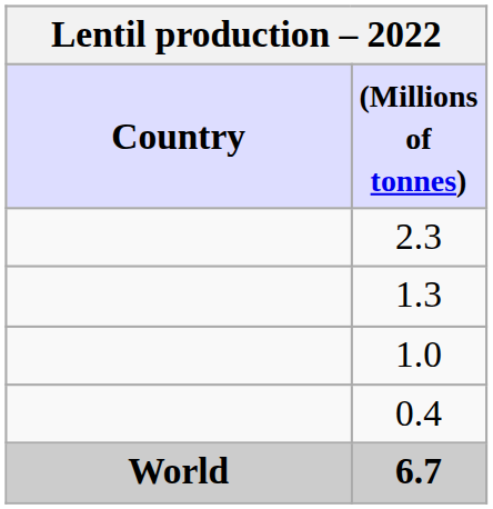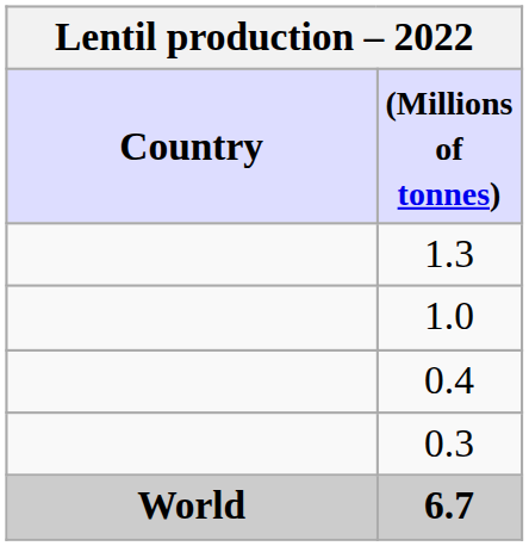 <table class="wikitable" style="float:right; clear:left; width:13em; text-align:center;">
 <tr>
 <th colspan=2>Lentil production – 2022</th>
 </tr>
 <tr>
 <th style="background:#ddf; width:75%;">Country</th>
 <th style="background:#ddf; width:25%;"><small>(Millions of <a href='#'>tonnes</a>)</small></th>
-</tr>
-<tr>
-<td></td>
-<td>2.3</td>
 </tr>
 <tr>
 <td></td>
 <td>1.3</td>
 </tr>
 <tr>
 <td></td>
 <td>1.0</td>
 </tr>
 <tr>
 <td></td>
 <td>0.4</td>
 </tr>
+<tr>
+<td></td>
+<td>0.3</td>
+</tr>
 <tr bgcolor="#CCCCCC">
 <td><strong>World</strong></td>
 <td><strong>6.7</strong></td>
 </tr>
 </table>
